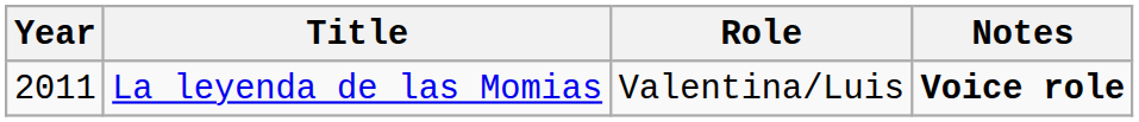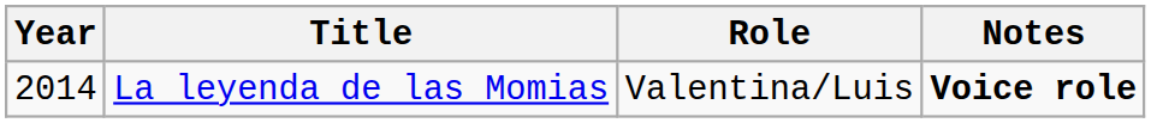 <table class="wikitable">
 <tr>
 <th>Year</th>
 <th>Title</th>
 <th>Role</th>
 <th>Notes</th>
 </tr>
 <tr>
-<td>2011</td>
+<td>2014</td>
 <td><a href='#'>La leyenda de las Momias</a></td>
 <td>Valentina/Luis</td>
 <td><strong>Voice role</strong></td>
 </tr>
 </table>
